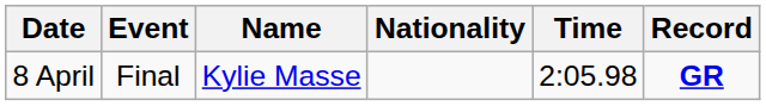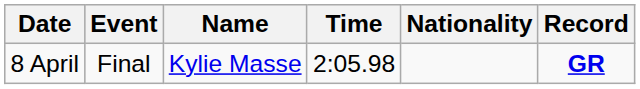 <table class=wikitable style=text-align:center>
 <tr>
 <th>Date</th>
 <th>Event</th>
 <th>Name</th>
+<th>Time</th>
 <th>Nationality</th>
-<th>Time</th>
 <th>Record</th>
 </tr>
 <tr>
 <td>8 April</td>
 <td>Final</td>
 <td align=left><a href='#'>Kylie Masse</a></td>
+<td>2:05.98</td>
 <td align=left></td>
-<td>2:05.98</td>
 <td><strong><a href='#'>GR</a></strong></td>
 </tr>
 </table>
